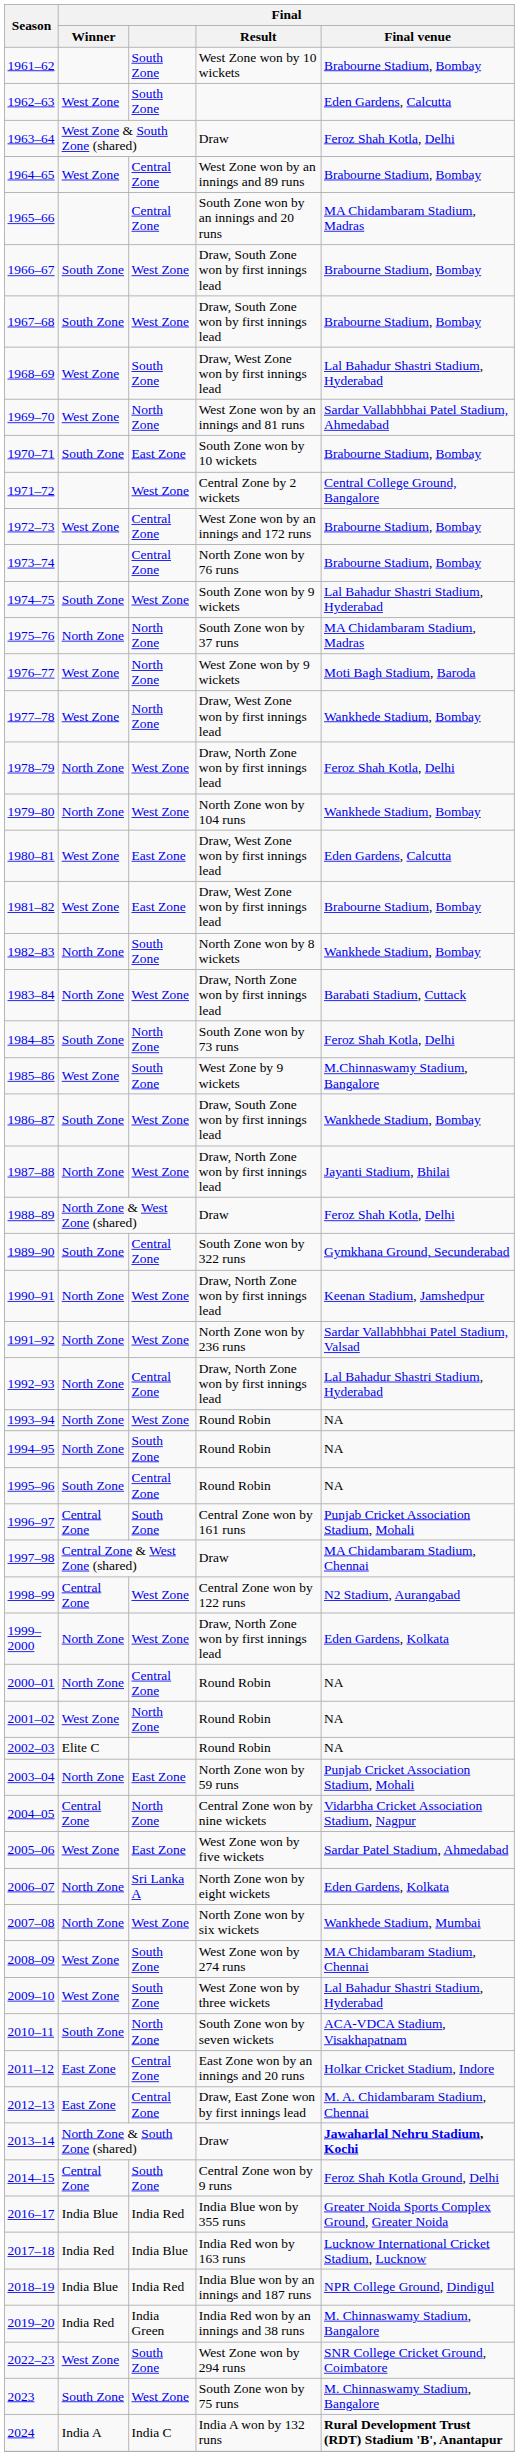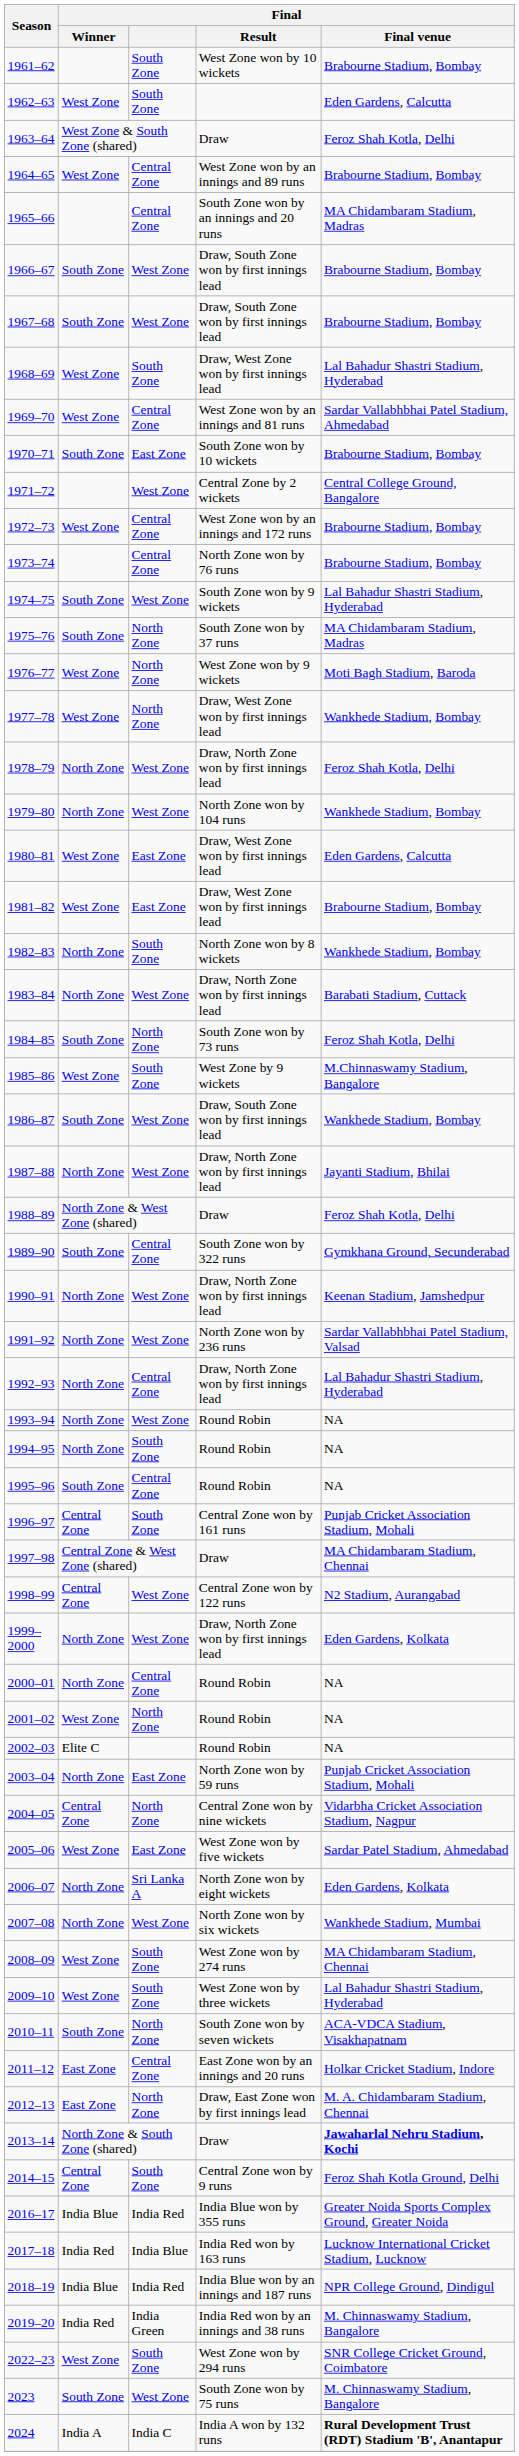 <table class="sortable wikitable" style="text-align:left">
 <tr>
 <th rowspan=2>Season</th>
 <th colspan=4>Final</th>
 </tr>
 <tr>
 <th>Winner</th>
 <th></th>
 <th>Result</th>
 <th>Final venue</th>
 </tr>
 <tr>
 <td><a href='#'>1961–62</a></td>
 <td></td>
 <td><a href='#'>South Zone</a></td>
 <td>West Zone won by 10 wickets</td>
 <td><a href='#'>Brabourne Stadium</a>, <a href='#'>Bombay</a></td>
 </tr>
 <tr>
 <td><a href='#'>1962–63</a></td>
 <td><a href='#'>West Zone</a></td>
 <td><a href='#'>South Zone</a></td>
 <td></td>
 <td><a href='#'>Eden Gardens</a>, <a href='#'>Calcutta</a></td>
 </tr>
 <tr>
 <td><a href='#'>1963–64</a></td>
 <td colspan=2><a href='#'>West Zone</a> & <a href='#'>South Zone</a> (shared)</td>
 <td>Draw</td>
 <td><a href='#'>Feroz Shah Kotla</a>, <a href='#'>Delhi</a></td>
 </tr>
 <tr>
 <td><a href='#'>1964–65</a></td>
 <td><a href='#'>West Zone</a></td>
 <td><a href='#'>Central Zone</a></td>
 <td>West Zone won by an innings and 89 runs</td>
 <td><a href='#'>Brabourne Stadium</a>, <a href='#'>Bombay</a></td>
 </tr>
 <tr>
 <td><a href='#'>1965–66</a></td>
 <td></td>
 <td><a href='#'>Central Zone</a></td>
 <td>South Zone won by an innings and 20 runs</td>
 <td><a href='#'>MA Chidambaram Stadium</a>, <a href='#'>Madras</a></td>
 </tr>
 <tr>
 <td><a href='#'>1966–67</a></td>
 <td><a href='#'>South Zone</a></td>
 <td><a href='#'>West Zone</a></td>
 <td>Draw, South Zone won by first innings lead</td>
 <td><a href='#'>Brabourne Stadium</a>, <a href='#'>Bombay</a></td>
 </tr>
 <tr>
 <td><a href='#'>1967–68</a></td>
 <td><a href='#'>South Zone</a></td>
 <td><a href='#'>West Zone</a></td>
 <td>Draw, South Zone won by first innings lead</td>
 <td><a href='#'>Brabourne Stadium</a>, <a href='#'>Bombay</a></td>
 </tr>
 <tr>
 <td><a href='#'>1968–69</a></td>
 <td><a href='#'>West Zone</a></td>
 <td><a href='#'>South Zone</a></td>
 <td>Draw, West Zone won by first innings lead</td>
 <td><a href='#'>Lal Bahadur Shastri Stadium</a>, <a href='#'>Hyderabad</a></td>
 </tr>
 <tr>
 <td><a href='#'>1969–70</a></td>
 <td><a href='#'>West Zone</a></td>
-<td><a href='#'>North Zone</a></td>
+<td><a href='#'>Central Zone</a></td>
 <td>West Zone won by an innings and 81 runs</td>
 <td><a href='#'>Sardar Vallabhbhai Patel Stadium, Ahmedabad</a></td>
 </tr>
 <tr>
 <td><a href='#'>1970–71</a></td>
 <td><a href='#'>South Zone</a></td>
 <td><a href='#'>East Zone</a></td>
 <td>South Zone won by 10 wickets</td>
 <td><a href='#'>Brabourne Stadium</a>, <a href='#'>Bombay</a></td>
 </tr>
 <tr>
 <td><a href='#'>1971–72</a></td>
 <td></td>
 <td><a href='#'>West Zone</a></td>
 <td>Central Zone by 2 wickets</td>
 <td><a href='#'>Central College Ground, Bangalore</a></td>
 </tr>
 <tr>
 <td><a href='#'>1972–73</a></td>
 <td><a href='#'>West Zone</a></td>
 <td><a href='#'>Central Zone</a></td>
 <td>West Zone won by an innings and 172 runs</td>
 <td><a href='#'>Brabourne Stadium</a>, <a href='#'>Bombay</a></td>
 </tr>
 <tr>
 <td><a href='#'>1973–74</a></td>
 <td></td>
 <td><a href='#'>Central Zone</a></td>
 <td>North Zone won by 76 runs</td>
 <td><a href='#'>Brabourne Stadium</a>, <a href='#'>Bombay</a></td>
 </tr>
 <tr>
 <td><a href='#'>1974–75</a></td>
 <td><a href='#'>South Zone</a></td>
 <td><a href='#'>West Zone</a></td>
 <td>South Zone won by 9 wickets</td>
 <td><a href='#'>Lal Bahadur Shastri Stadium</a>, <a href='#'>Hyderabad</a></td>
 </tr>
 <tr>
 <td><a href='#'>1975–76</a></td>
-<td><a href='#'>North Zone</a></td>
+<td><a href='#'>South Zone</a></td>
 <td><a href='#'>North Zone</a></td>
 <td>South Zone won by 37 runs</td>
 <td><a href='#'>MA Chidambaram Stadium</a>, <a href='#'>Madras</a></td>
 </tr>
 <tr>
 <td><a href='#'>1976–77</a></td>
 <td><a href='#'>West Zone</a></td>
 <td><a href='#'>North Zone</a></td>
 <td>West Zone won by 9 wickets</td>
 <td><a href='#'>Moti Bagh Stadium</a>, <a href='#'>Baroda</a></td>
 </tr>
 <tr>
 <td><a href='#'>1977–78</a></td>
 <td><a href='#'>West Zone</a></td>
 <td><a href='#'>North Zone</a></td>
 <td>Draw, West Zone won by first innings lead</td>
 <td><a href='#'>Wankhede Stadium</a>, <a href='#'>Bombay</a></td>
 </tr>
 <tr>
 <td><a href='#'>1978–79</a></td>
 <td><a href='#'>North Zone</a></td>
 <td><a href='#'>West Zone</a></td>
 <td>Draw, North Zone won by first innings lead</td>
 <td><a href='#'>Feroz Shah Kotla</a>, <a href='#'>Delhi</a></td>
 </tr>
 <tr>
 <td><a href='#'>1979–80</a></td>
 <td><a href='#'>North Zone</a></td>
 <td><a href='#'>West Zone</a></td>
 <td>North Zone won by 104 runs</td>
 <td><a href='#'>Wankhede Stadium</a>, <a href='#'>Bombay</a></td>
 </tr>
 <tr>
 <td><a href='#'>1980–81</a></td>
 <td><a href='#'>West Zone</a></td>
 <td><a href='#'>East Zone</a></td>
 <td>Draw, West Zone won by first innings lead</td>
 <td><a href='#'>Eden Gardens</a>, <a href='#'>Calcutta</a></td>
 </tr>
 <tr>
 <td><a href='#'>1981–82</a></td>
 <td><a href='#'>West Zone</a></td>
 <td><a href='#'>East Zone</a></td>
 <td>Draw, West Zone won by first innings lead</td>
 <td><a href='#'>Brabourne Stadium</a>, <a href='#'>Bombay</a></td>
 </tr>
 <tr>
 <td><a href='#'>1982–83</a></td>
 <td><a href='#'>North Zone</a></td>
 <td><a href='#'>South Zone</a></td>
 <td>North Zone won by 8 wickets</td>
 <td><a href='#'>Wankhede Stadium</a>, <a href='#'>Bombay</a></td>
 </tr>
 <tr>
 <td><a href='#'>1983–84</a></td>
 <td><a href='#'>North Zone</a></td>
 <td><a href='#'>West Zone</a></td>
 <td>Draw, North Zone won by first innings lead</td>
 <td><a href='#'>Barabati Stadium</a>, <a href='#'>Cuttack</a></td>
 </tr>
 <tr>
 <td><a href='#'>1984–85</a></td>
 <td><a href='#'>South Zone</a></td>
 <td><a href='#'>North Zone</a></td>
 <td>South Zone won by 73 runs</td>
 <td><a href='#'>Feroz Shah Kotla</a>, <a href='#'>Delhi</a></td>
 </tr>
 <tr>
 <td><a href='#'>1985–86</a></td>
 <td><a href='#'>West Zone</a></td>
 <td><a href='#'>South Zone</a></td>
 <td>West Zone by 9 wickets</td>
 <td><a href='#'>M.Chinnaswamy Stadium</a>, <a href='#'>Bangalore</a></td>
 </tr>
 <tr>
 <td><a href='#'>1986–87</a></td>
 <td><a href='#'>South Zone</a></td>
 <td><a href='#'>West Zone</a></td>
 <td>Draw, South Zone won by first innings lead</td>
 <td><a href='#'>Wankhede Stadium</a>, <a href='#'>Bombay</a></td>
 </tr>
 <tr>
 <td><a href='#'>1987–88</a></td>
 <td><a href='#'>North Zone</a></td>
 <td><a href='#'>West Zone</a></td>
 <td>Draw, North Zone won by first innings lead</td>
 <td><a href='#'>Jayanti Stadium</a>, <a href='#'>Bhilai</a></td>
 </tr>
 <tr>
 <td><a href='#'>1988–89</a></td>
 <td colspan=2><a href='#'>North Zone</a> & <a href='#'>West Zone</a> (shared)</td>
 <td>Draw</td>
 <td><a href='#'>Feroz Shah Kotla</a>, <a href='#'>Delhi</a></td>
 </tr>
 <tr>
 <td><a href='#'>1989–90</a></td>
 <td><a href='#'>South Zone</a></td>
 <td><a href='#'>Central Zone</a></td>
 <td>South Zone won by 322 runs</td>
 <td><a href='#'>Gymkhana Ground, Secunderabad</a></td>
 </tr>
 <tr>
 <td><a href='#'>1990–91</a></td>
 <td><a href='#'>North Zone</a></td>
 <td><a href='#'>West Zone</a></td>
 <td>Draw, North Zone won by first innings lead</td>
 <td><a href='#'>Keenan Stadium</a>, <a href='#'>Jamshedpur</a></td>
 </tr>
 <tr>
 <td><a href='#'>1991–92</a></td>
 <td><a href='#'>North Zone</a></td>
 <td><a href='#'>West Zone</a></td>
 <td>North Zone won by 236 runs</td>
 <td><a href='#'>Sardar Vallabhbhai Patel Stadium, Valsad</a></td>
 </tr>
 <tr>
 <td><a href='#'>1992–93</a></td>
 <td><a href='#'>North Zone</a></td>
 <td><a href='#'>Central Zone</a></td>
 <td>Draw, North Zone won by first innings lead</td>
 <td><a href='#'>Lal Bahadur Shastri Stadium</a>, <a href='#'>Hyderabad</a></td>
 </tr>
 <tr>
 <td><a href='#'>1993–94</a></td>
 <td><a href='#'>North Zone</a></td>
 <td><a href='#'>West Zone</a></td>
 <td>Round Robin</td>
 <td>NA</td>
 </tr>
 <tr>
 <td><a href='#'>1994–95</a></td>
 <td><a href='#'>North Zone</a></td>
 <td><a href='#'>South Zone</a></td>
 <td>Round Robin</td>
 <td>NA</td>
 </tr>
 <tr>
 <td><a href='#'>1995–96</a></td>
 <td><a href='#'>South Zone</a></td>
 <td><a href='#'>Central Zone</a></td>
 <td>Round Robin</td>
 <td>NA</td>
 </tr>
 <tr>
 <td><a href='#'>1996–97</a></td>
 <td><a href='#'>Central Zone</a></td>
 <td><a href='#'>South Zone</a></td>
 <td>Central Zone won by 161 runs</td>
 <td><a href='#'>Punjab Cricket Association Stadium</a>, <a href='#'>Mohali</a></td>
 </tr>
 <tr>
 <td><a href='#'>1997–98</a></td>
 <td colspan=2><a href='#'>Central Zone</a> & <a href='#'>West Zone</a> (shared)</td>
 <td>Draw</td>
 <td><a href='#'>MA Chidambaram Stadium</a>, <a href='#'>Chennai</a></td>
 </tr>
 <tr>
 <td><a href='#'>1998–99</a></td>
 <td><a href='#'>Central Zone</a></td>
 <td><a href='#'>West Zone</a></td>
 <td>Central Zone won by 122 runs</td>
 <td><a href='#'>N2 Stadium</a>, <a href='#'>Aurangabad</a></td>
 </tr>
 <tr>
 <td><a href='#'>1999–2000</a></td>
 <td><a href='#'>North Zone</a></td>
 <td><a href='#'>West Zone</a></td>
 <td>Draw, North Zone won by first innings lead</td>
 <td><a href='#'>Eden Gardens</a>, <a href='#'>Kolkata</a></td>
 </tr>
 <tr>
 <td><a href='#'>2000–01</a></td>
 <td><a href='#'>North Zone</a></td>
 <td><a href='#'>Central Zone</a></td>
 <td>Round Robin</td>
 <td>NA</td>
 </tr>
 <tr>
 <td><a href='#'>2001–02</a></td>
 <td><a href='#'>West Zone</a></td>
 <td><a href='#'>North Zone</a></td>
 <td>Round Robin</td>
 <td>NA</td>
 </tr>
 <tr>
 <td><a href='#'>2002–03</a></td>
 <td>Elite C</td>
 <td></td>
 <td>Round Robin</td>
 <td>NA</td>
 </tr>
 <tr>
 <td><a href='#'>2003–04</a></td>
 <td><a href='#'>North Zone</a></td>
 <td><a href='#'>East Zone</a></td>
 <td>North Zone won by 59 runs</td>
 <td><a href='#'>Punjab Cricket Association Stadium</a>, <a href='#'>Mohali</a></td>
 </tr>
 <tr>
 <td><a href='#'>2004–05</a></td>
 <td><a href='#'>Central Zone</a></td>
 <td><a href='#'>North Zone</a></td>
 <td>Central Zone won by nine wickets</td>
 <td><a href='#'>Vidarbha Cricket Association Stadium</a>, <a href='#'>Nagpur</a></td>
 </tr>
 <tr>
 <td><a href='#'>2005–06</a></td>
 <td><a href='#'>West Zone</a></td>
 <td><a href='#'>East Zone</a></td>
 <td>West Zone won by five wickets</td>
 <td><a href='#'>Sardar Patel Stadium</a>, <a href='#'>Ahmedabad</a></td>
 </tr>
 <tr>
 <td><a href='#'>2006–07</a></td>
 <td><a href='#'>North Zone</a></td>
 <td><a href='#'>Sri Lanka A</a></td>
 <td>North Zone won by eight wickets</td>
 <td><a href='#'>Eden Gardens</a>, <a href='#'>Kolkata</a></td>
 </tr>
 <tr>
 <td><a href='#'>2007–08</a></td>
 <td><a href='#'>North Zone</a></td>
 <td><a href='#'>West Zone</a></td>
 <td>North Zone won by six wickets</td>
 <td><a href='#'>Wankhede Stadium</a>, <a href='#'>Mumbai</a></td>
 </tr>
 <tr>
 <td><a href='#'>2008–09</a></td>
 <td><a href='#'>West Zone</a></td>
 <td><a href='#'>South Zone</a></td>
 <td>West Zone won by 274 runs</td>
 <td><a href='#'>MA Chidambaram Stadium</a>, <a href='#'>Chennai</a></td>
 </tr>
 <tr>
 <td><a href='#'>2009–10</a></td>
 <td><a href='#'>West Zone</a></td>
 <td><a href='#'>South Zone</a></td>
 <td>West Zone won by three wickets</td>
 <td><a href='#'>Lal Bahadur Shastri Stadium</a>, <a href='#'>Hyderabad</a></td>
 </tr>
 <tr>
 <td><a href='#'>2010–11</a></td>
 <td><a href='#'>South Zone</a></td>
 <td><a href='#'>North Zone</a></td>
 <td>South Zone won by seven wickets</td>
 <td><a href='#'>ACA-VDCA Stadium</a>, <a href='#'>Visakhapatnam</a></td>
 </tr>
 <tr>
 <td><a href='#'>2011–12</a></td>
 <td><a href='#'>East Zone</a></td>
 <td><a href='#'>Central Zone</a></td>
 <td>East Zone won by an innings and 20 runs</td>
 <td><a href='#'>Holkar Cricket Stadium</a>, <a href='#'>Indore</a></td>
 </tr>
 <tr>
 <td><a href='#'>2012–13</a></td>
 <td><a href='#'>East Zone</a></td>
-<td><a href='#'>Central Zone</a></td>
+<td><a href='#'>North Zone</a></td>
 <td>Draw, East Zone won by first innings lead</td>
 <td><a href='#'>M. A. Chidambaram Stadium</a>, <a href='#'>Chennai</a></td>
 </tr>
 <tr>
 <td><a href='#'>2013–14</a></td>
 <td colspan=2><a href='#'>North Zone</a> & <a href='#'>South Zone</a> (shared)</td>
 <td>Draw</td>
 <td><strong><a href='#'>Jawaharlal Nehru Stadium</a>, <a href='#'>Kochi</a></strong></td>
 </tr>
 <tr>
 <td><a href='#'>2014–15</a></td>
 <td><a href='#'>Central Zone</a></td>
 <td><a href='#'>South Zone</a></td>
 <td>Central Zone won by 9 runs</td>
 <td><a href='#'>Feroz Shah Kotla Ground</a>, <a href='#'>Delhi</a></td>
 </tr>
 <tr>
 <td><a href='#'>2016–17</a></td>
 <td>India Blue</td>
 <td>India Red</td>
 <td>India Blue won by 355 runs</td>
 <td><a href='#'>Greater Noida Sports Complex Ground</a>, <a href='#'>Greater Noida</a></td>
 </tr>
 <tr>
 <td><a href='#'>2017–18</a></td>
 <td>India Red</td>
 <td>India Blue</td>
 <td>India Red won by 163 runs</td>
 <td><a href='#'>Lucknow International Cricket Stadium</a>, <a href='#'>Lucknow</a></td>
 </tr>
 <tr>
 <td><a href='#'>2018–19</a></td>
 <td>India Blue</td>
 <td>India Red</td>
 <td>India Blue won by an innings and 187 runs</td>
 <td><a href='#'>NPR College Ground</a>, <a href='#'>Dindigul</a></td>
 </tr>
 <tr>
 <td><a href='#'>2019–20</a></td>
 <td>India Red</td>
 <td>India Green</td>
 <td>India Red won by an innings and 38 runs</td>
 <td><a href='#'>M. Chinnaswamy Stadium</a>, <a href='#'>Bangalore</a></td>
 </tr>
 <tr>
 <td><a href='#'>2022–23</a></td>
 <td><a href='#'>West Zone</a></td>
 <td><a href='#'>South Zone</a></td>
 <td>West Zone won by 294 runs</td>
 <td><a href='#'>SNR College Cricket Ground</a>, <a href='#'>Coimbatore</a></td>
 </tr>
 <tr>
 <td><a href='#'>2023</a></td>
 <td><a href='#'>South Zone</a></td>
 <td><a href='#'>West Zone</a></td>
 <td>South Zone won by 75 runs</td>
 <td><a href='#'>M. Chinnaswamy Stadium</a>, <a href='#'>Bangalore</a></td>
 </tr>
 <tr>
 <td><a href='#'>2024</a></td>
 <td>India A</td>
 <td>India C</td>
 <td>India A  won by 132 runs</td>
 <td><strong>Rural Development Trust (RDT) Stadium 'B', Anantapur</strong></td>
 </tr>
 <tr>
 </tr>
 </table>
